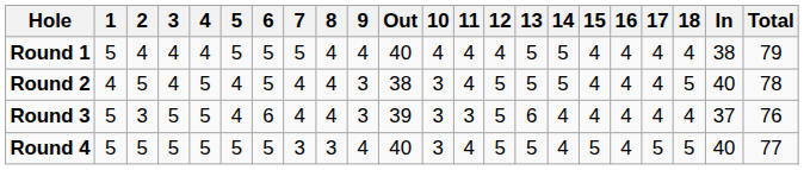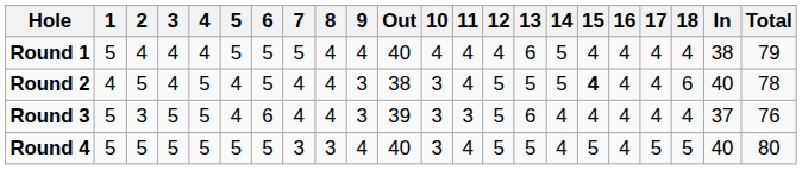 <table class="wikitable" style="text-align:center">
 <tr>
 <th>Hole</th>
 <th> 1 </th>
 <th> 2 </th>
 <th> 3 </th>
 <th> 4 </th>
 <th> 5 </th>
 <th> 6 </th>
 <th> 7 </th>
 <th> 8 </th>
 <th> 9 </th>
 <th>Out</th>
 <th>10</th>
 <th>11</th>
 <th>12</th>
 <th>13</th>
 <th>14</th>
 <th>15</th>
 <th>16</th>
 <th>17</th>
 <th>18</th>
 <th> In </th>
 <th>Total</th>
 </tr>
 <tr>
 <td><strong>Round 1</strong></td>
 <td>5</td>
 <td>4</td>
 <td>4</td>
 <td>4</td>
 <td>5</td>
 <td>5</td>
 <td>5</td>
 <td>4</td>
 <td>4</td>
 <td>40</td>
 <td>4</td>
 <td>4</td>
 <td>4</td>
-<td>5</td>
+<td>6</td>
 <td>5</td>
 <td>4</td>
 <td>4</td>
 <td>4</td>
 <td>4</td>
 <td>38</td>
 <td>79</td>
 </tr>
 <tr>
 <td><strong>Round 2</strong></td>
 <td>4</td>
 <td>5</td>
 <td>4</td>
 <td>5</td>
 <td>4</td>
 <td>5</td>
 <td>4</td>
 <td>4</td>
 <td>3</td>
 <td>38</td>
 <td>3</td>
 <td>4</td>
 <td>5</td>
 <td>5</td>
 <td>5</td>
+<td><strong>4</strong></td>
 <td>4</td>
 <td>4</td>
-<td>4</td>
-<td>5</td>
+<td>6</td>
 <td>40</td>
 <td>78</td>
 </tr>
 <tr>
 <td><strong>Round 3</strong></td>
 <td>5</td>
 <td>3</td>
 <td>5</td>
 <td>5</td>
 <td>4</td>
 <td>6</td>
 <td>4</td>
 <td>4</td>
 <td>3</td>
 <td>39</td>
 <td>3</td>
 <td>3</td>
 <td>5</td>
 <td>6</td>
 <td>4</td>
 <td>4</td>
 <td>4</td>
 <td>4</td>
 <td>4</td>
 <td>37</td>
 <td>76</td>
 </tr>
 <tr>
 <td><strong>Round 4</strong></td>
 <td>5</td>
 <td>5</td>
 <td>5</td>
 <td>5</td>
 <td>5</td>
 <td>5</td>
 <td>3</td>
 <td>3</td>
 <td>4</td>
 <td>40</td>
 <td>3</td>
 <td>4</td>
 <td>5</td>
 <td>5</td>
 <td>4</td>
 <td>5</td>
 <td>4</td>
 <td>5</td>
 <td>5</td>
 <td>40</td>
-<td>77</td>
+<td>80</td>
 </tr>
 </table>
